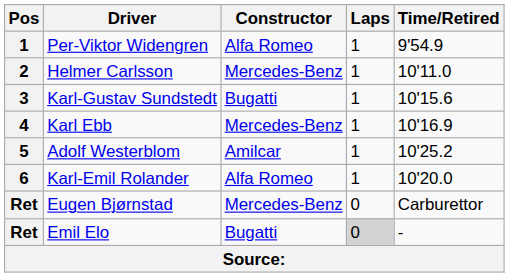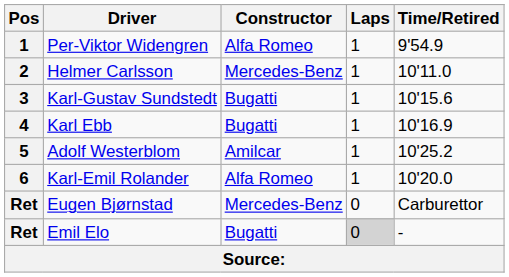 <table class="wikitable" style="font-size: 95%">
 <tr>
 <th>Pos</th>
 <th>Driver</th>
 <th>Constructor</th>
 <th>Laps</th>
 <th>Time/Retired</th>
 </tr>
 <tr>
 <th>1</th>
 <td> <a href='#'>Per-Viktor Widengren</a></td>
 <td><a href='#'>Alfa Romeo</a></td>
 <td>1</td>
 <td>9'54.9</td>
 </tr>
 <tr>
 <th>2</th>
 <td> <a href='#'>Helmer Carlsson</a></td>
 <td><a href='#'>Mercedes-Benz</a></td>
 <td>1</td>
 <td>10'11.0</td>
 </tr>
 <tr>
 <th>3</th>
 <td> <a href='#'>Karl-Gustav Sundstedt</a></td>
 <td><a href='#'>Bugatti</a></td>
 <td>1</td>
 <td>10'15.6</td>
 </tr>
 <tr>
 <th>4</th>
 <td> <a href='#'>Karl Ebb</a></td>
-<td><a href='#'>Mercedes-Benz</a></td>
+<td><a href='#'>Bugatti</a></td>
 <td>1</td>
 <td>10'16.9</td>
 </tr>
 <tr>
 <th>5</th>
 <td> <a href='#'>Adolf Westerblom</a></td>
 <td><a href='#'>Amilcar</a></td>
 <td>1</td>
 <td>10'25.2</td>
 </tr>
 <tr>
 <th>6</th>
 <td> <a href='#'>Karl-Emil Rolander</a></td>
 <td><a href='#'>Alfa Romeo</a></td>
 <td>1</td>
 <td>10'20.0</td>
 </tr>
 <tr>
 <th>Ret</th>
 <td> <a href='#'>Eugen Bjørnstad</a></td>
 <td><a href='#'>Mercedes-Benz</a></td>
 <td>0</td>
 <td>Carburettor</td>
 </tr>
 <tr>
 <th>Ret</th>
 <td> <a href='#'>Emil Elo</a></td>
 <td><a href='#'>Bugatti</a></td>
 <td style="background: lightgrey;">0</td>
 <td>-</td>
 </tr>
 <tr>
 <th colspan=6>Source:</th>
 </tr>
 </table>
